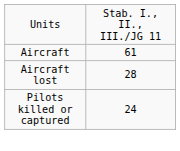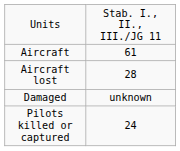 <table class="wikitable" style = "float:right; margin-left:15px; text-align:center; width:220px; margin-right:0px">
 <tr>
 <td>Units</td>
 <td>Stab. I., II., III./JG 11</td>
 </tr>
 <tr>
 <td>Aircraft</td>
 <td>61</td>
 </tr>
 <tr>
 <td>Aircraft lost</td>
 <td>28</td>
 </tr>
 <tr>
+<td>Damaged</td>
+<td>unknown</td>
+</tr>
+<tr>
 <td>Pilots killed or captured</td>
 <td>24</td>
 </tr>
 </table>
